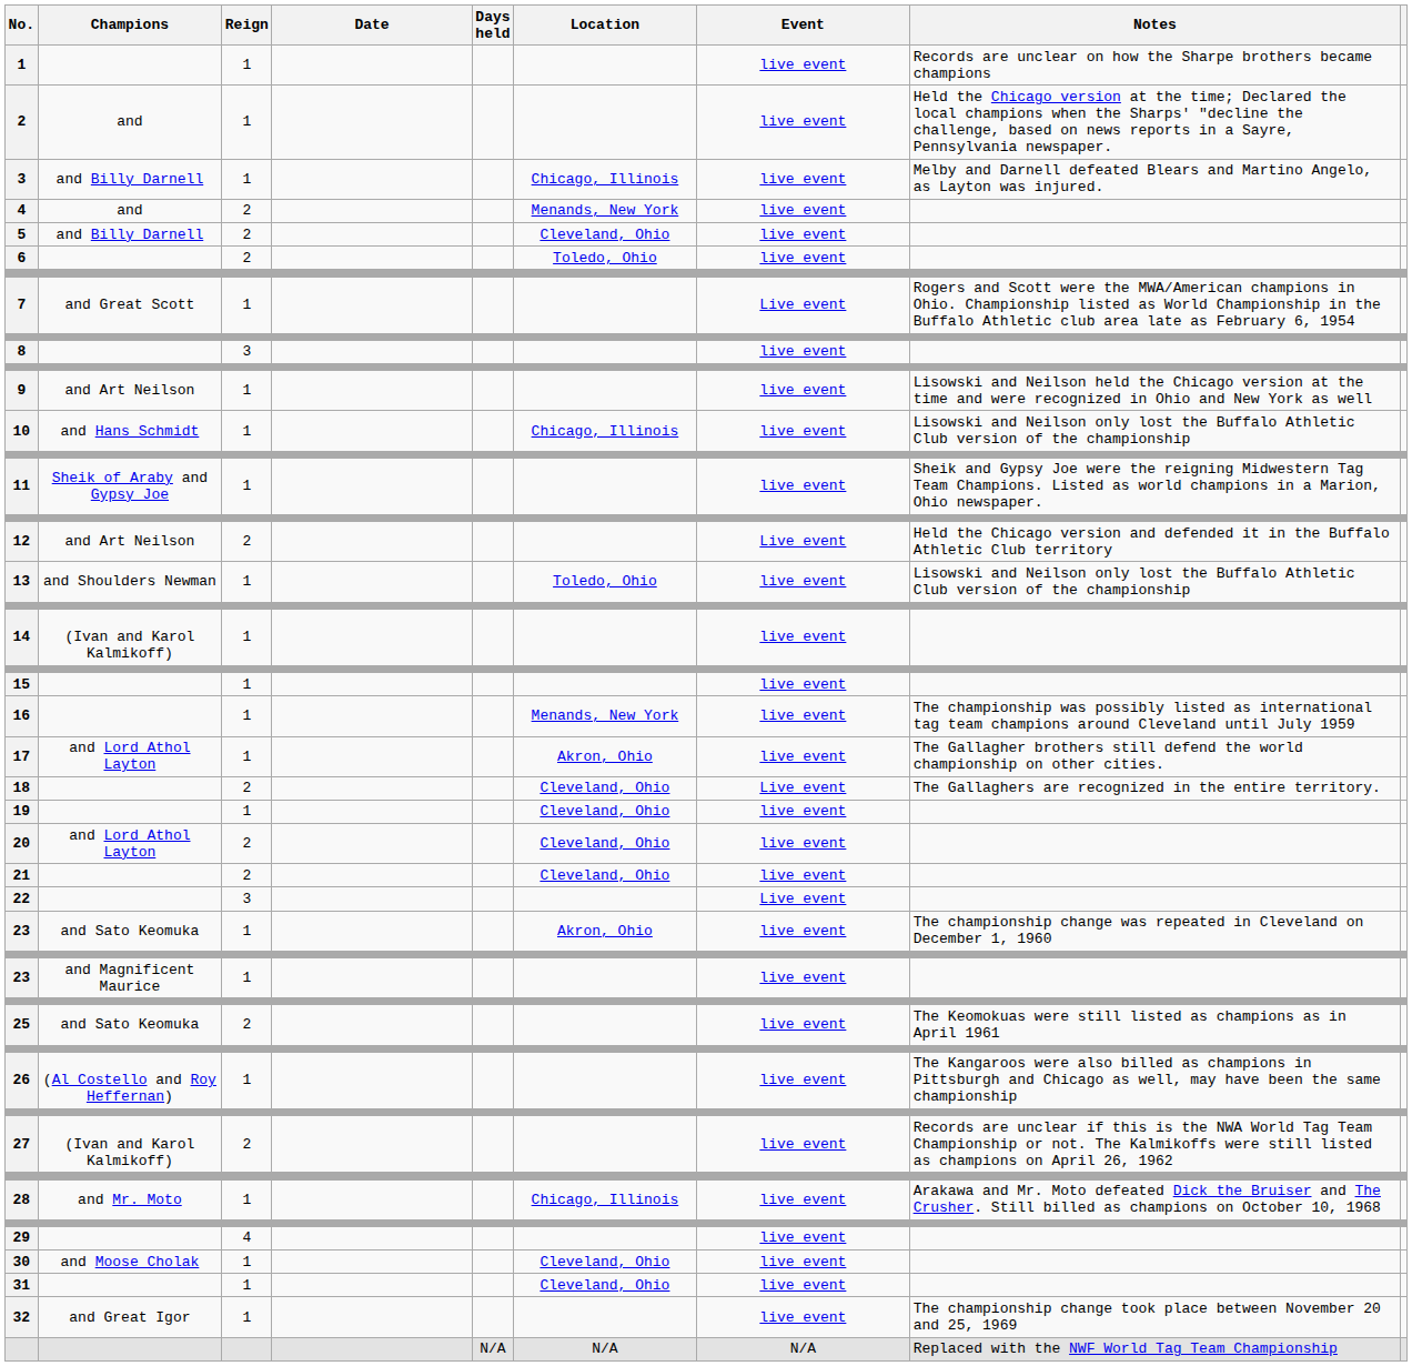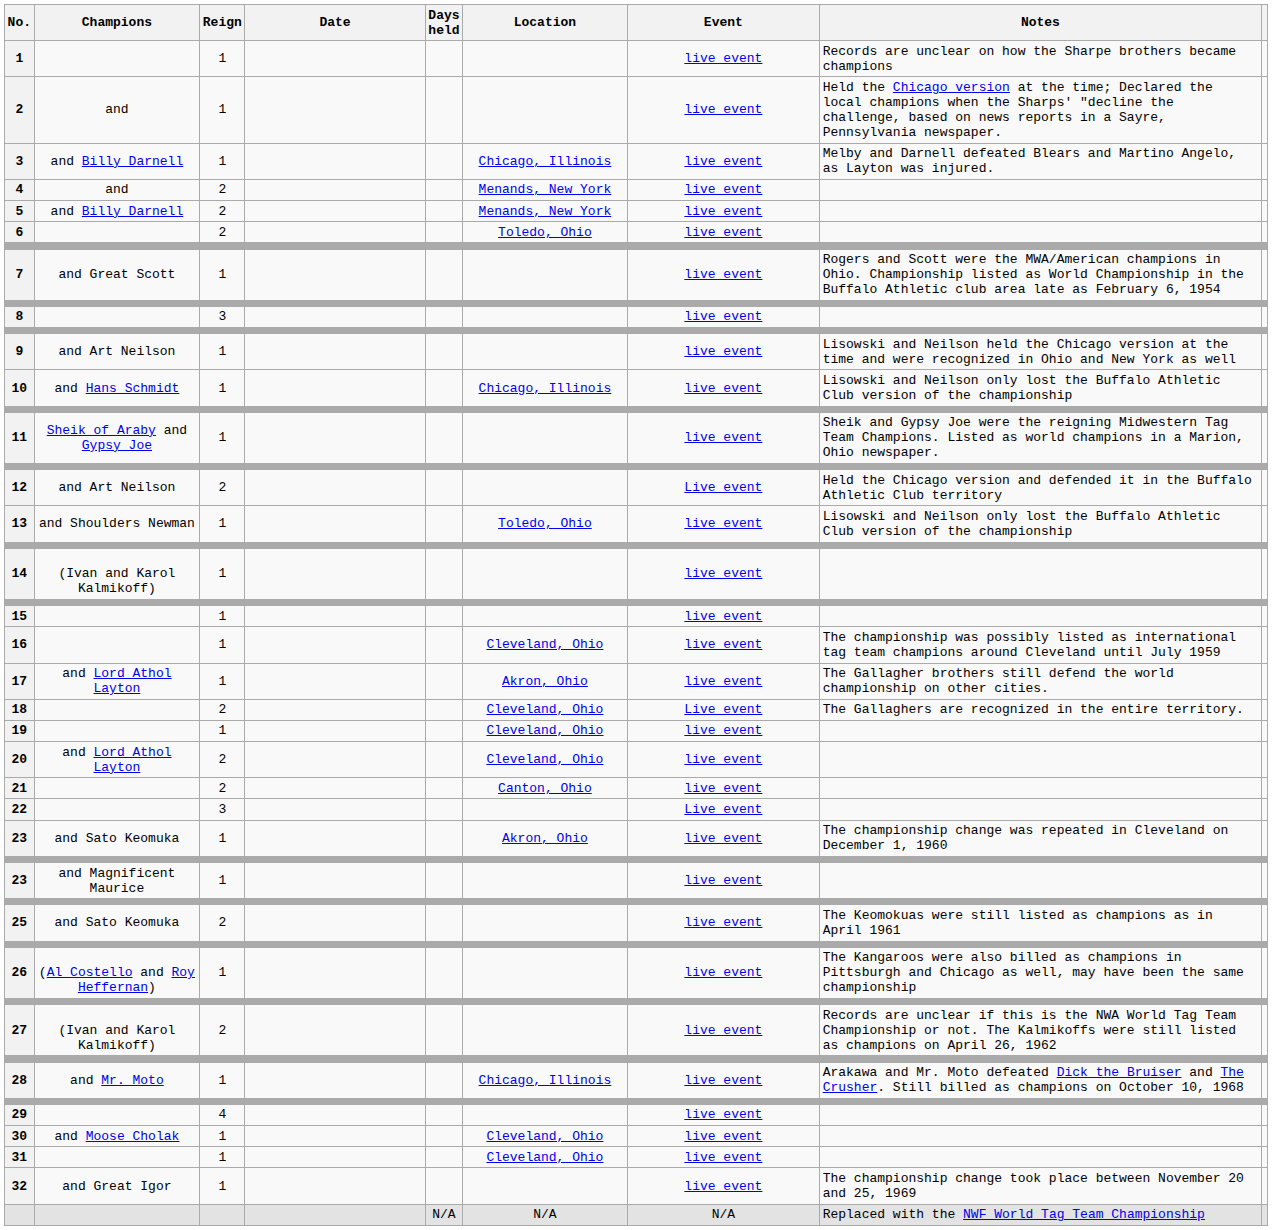 <table class="wikitable sortable" style="text-align: center" width=100%>
 <tr>
 <th width=0 data-sort-type="number" scope="col">No.</th>
 <th width=14% scope="col">Champions</th>
 <th width=0 scope="col">Reign</th>
 <th width=16% scope="col">Date</th>
 <th width=0 data-sort-type="number" scope="col">Days held</th>
 <th width=14% scope="col">Location</th>
 <th width=17% scope="col">Event</th>
 <th width=51% class="unsortable" scope="col">Notes</th>
 <th width=0 class="unsortable" scope="col"></th>
 </tr>
 <tr>
 <th scope=row>1</th>
 <td></td>
 <td>1</td>
 <td> </td>
 <td></td>
 <td></td>
 <td><a href='#'>live event</a></td>
 <td align=left>Records are unclear on how the Sharpe brothers became champions</td>
 <td></td>
 </tr>
 <tr>
 <th scope=row>2</th>
 <td> and </td>
 <td>1</td>
 <td> </td>
 <td></td>
 <td></td>
 <td><a href='#'>live event</a></td>
 <td align=left>Held the <a href='#'>Chicago version</a> at the time; Declared the local champions when the Sharps' "decline the challenge, based on news reports in a Sayre, Pennsylvania newspaper.</td>
 <td></td>
 </tr>
 <tr>
 <th scope=row>3</th>
 <td> and <a href='#'>Billy Darnell</a></td>
 <td>1</td>
 <td></td>
 <td></td>
 <td><a href='#'>Chicago, Illinois</a></td>
 <td><a href='#'>live event</a></td>
 <td align=left>Melby and Darnell defeated Blears and Martino Angelo, as Layton was injured.</td>
 <td></td>
 </tr>
 <tr>
 <th scope=row>4</th>
 <td> and </td>
 <td>2</td>
 <td></td>
 <td></td>
 <td><a href='#'>Menands, New York</a></td>
 <td><a href='#'>live event</a></td>
 <td align=left> </td>
 <td></td>
 </tr>
 <tr>
 <th scope=row>5</th>
 <td> and <a href='#'>Billy Darnell</a></td>
 <td>2</td>
 <td></td>
 <td></td>
-<td><a href='#'>Cleveland, Ohio</a></td>
+<td><a href='#'>Menands, New York</a></td>
 <td><a href='#'>live event</a></td>
 <td align=left> </td>
 <td></td>
 </tr>
 <tr>
 <th scope=row>6</th>
 <td></td>
 <td>2</td>
 <td></td>
 <td></td>
 <td><a href='#'>Toledo, Ohio</a></td>
 <td><a href='#'>live event</a></td>
 <td align=left> </td>
 <td></td>
 </tr>
 <tr>
 <td colspan=9 style="background: #aaaaaa;"></td>
 </tr>
 <tr>
 <th scope=row>7</th>
 <td> and Great Scott</td>
 <td>1</td>
 <td> </td>
 <td></td>
 <td></td>
-<td><a href='#'>Live event</a></td>
+<td><a href='#'>live event</a></td>
 <td align=left>Rogers and Scott were the MWA/American champions in Ohio. Championship listed as World Championship in the Buffalo Athletic club area late as February 6, 1954</td>
 <td></td>
 </tr>
 <tr>
 <td colspan=9 style="background: #aaaaaa;"></td>
 </tr>
 <tr>
 <th scope=row>8</th>
 <td></td>
 <td>3</td>
 <td> </td>
 <td></td>
 <td></td>
 <td><a href='#'>live event</a></td>
 <td align=left> </td>
 <td></td>
 </tr>
 <tr>
 <td colspan=9 style="background: #aaaaaa;"></td>
 </tr>
 <tr>
 <th scope=row>9</th>
 <td> and Art Neilson</td>
 <td>1</td>
 <td> </td>
 <td></td>
 <td></td>
 <td><a href='#'>live event</a></td>
 <td align=left>Lisowski and Neilson held the Chicago version at the time and were recognized in Ohio and New York as well</td>
 <td></td>
 </tr>
 <tr>
 <th scope=row>10</th>
 <td> and <a href='#'>Hans Schmidt</a></td>
 <td>1</td>
 <td></td>
 <td></td>
 <td><a href='#'>Chicago, Illinois</a></td>
 <td><a href='#'>live event</a></td>
 <td align=left>Lisowski and Neilson only lost the Buffalo Athletic Club version of the championship</td>
 <td></td>
 </tr>
 <tr>
 <td colspan=9 style="background: #aaaaaa;"></td>
 </tr>
 <tr>
 <th scope=row>11</th>
 <td><a href='#'>Sheik of Araby</a> and <a href='#'>Gypsy Joe</a></td>
 <td>1</td>
 <td> </td>
 <td></td>
 <td></td>
 <td><a href='#'>live event</a></td>
 <td align=left>Sheik and Gypsy Joe were the reigning Midwestern Tag Team Champions. Listed as world champions in a Marion, Ohio newspaper.</td>
 <td></td>
 </tr>
 <tr>
 <td colspan=9 style="background: #aaaaaa;"></td>
 </tr>
 <tr>
 <th scope=row>12</th>
 <td> and Art Neilson</td>
 <td>2</td>
 <td> </td>
 <td></td>
 <td></td>
 <td><a href='#'>Live event</a></td>
 <td align=left>Held the Chicago version and defended it in the Buffalo Athletic Club territory</td>
 <td></td>
 </tr>
 <tr>
 <th scope=row>13</th>
 <td> and Shoulders Newman</td>
 <td>1</td>
 <td></td>
 <td></td>
 <td><a href='#'>Toledo, Ohio</a></td>
 <td><a href='#'>live event</a></td>
 <td align=left>Lisowski and Neilson only lost the Buffalo Athletic Club version of the championship</td>
 <td></td>
 </tr>
 <tr>
 <td colspan=9 style="background: #aaaaaa;"></td>
 </tr>
 <tr>
 <th scope=row>14</th>
 <td><br>(Ivan and Karol Kalmikoff)</td>
 <td>1</td>
 <td> </td>
 <td></td>
 <td></td>
 <td><a href='#'>live event</a></td>
 <td align=left> </td>
 <td></td>
 </tr>
 <tr>
 <td colspan=9 style="background: #aaaaaa;"></td>
 </tr>
 <tr>
 <th scope=row>15</th>
 <td></td>
 <td>1</td>
 <td> </td>
 <td></td>
 <td></td>
 <td><a href='#'>live event</a></td>
 <td align=left> </td>
 <td></td>
 </tr>
 <tr>
 <th scope=row>16</th>
 <td></td>
 <td>1</td>
 <td></td>
 <td></td>
-<td><a href='#'>Menands, New York</a></td>
+<td><a href='#'>Cleveland, Ohio</a></td>
 <td><a href='#'>live event</a></td>
 <td align=left>The championship was possibly listed as international tag team champions around Cleveland until July 1959</td>
 <td></td>
 </tr>
 <tr>
 <th scope=row>17</th>
 <td> and <a href='#'>Lord Athol Layton</a></td>
 <td>1</td>
 <td></td>
 <td></td>
 <td><a href='#'>Akron, Ohio</a></td>
 <td><a href='#'>live event</a></td>
 <td align=left>The Gallagher brothers still defend the world championship on other cities.</td>
 <td></td>
 </tr>
 <tr>
 <th scope=row>18</th>
 <td></td>
 <td>2</td>
 <td></td>
 <td></td>
 <td><a href='#'>Cleveland, Ohio</a></td>
 <td><a href='#'>Live event</a></td>
 <td align=left>The Gallaghers are recognized in the entire territory.</td>
 <td></td>
 </tr>
 <tr>
 <th scope=row>19</th>
 <td></td>
 <td>1</td>
 <td></td>
 <td></td>
 <td><a href='#'>Cleveland, Ohio</a></td>
 <td><a href='#'>live event</a></td>
 <td align=left> </td>
 <td></td>
 </tr>
 <tr>
 <th scope=row>20</th>
 <td> and <a href='#'>Lord Athol Layton</a></td>
 <td>2</td>
 <td></td>
 <td></td>
 <td><a href='#'>Cleveland, Ohio</a></td>
 <td><a href='#'>live event</a></td>
 <td align=left> </td>
 <td></td>
 </tr>
 <tr>
 <th scope=row>21</th>
 <td></td>
 <td>2</td>
 <td> </td>
 <td></td>
-<td><a href='#'>Cleveland, Ohio</a></td>
+<td><a href='#'>Canton, Ohio</a></td>
 <td><a href='#'>live event</a></td>
 <td align=left> </td>
 <td></td>
 </tr>
 <tr>
 <th scope=row>22</th>
 <td></td>
 <td>3</td>
 <td></td>
 <td></td>
 <td></td>
 <td><a href='#'>Live event</a></td>
 <td align=left> </td>
 <td></td>
 </tr>
 <tr>
 <th scope=row>23</th>
 <td> and Sato Keomuka</td>
 <td>1</td>
 <td></td>
 <td></td>
 <td><a href='#'>Akron, Ohio</a></td>
 <td><a href='#'>live event</a></td>
 <td align=left>The championship change was repeated in Cleveland on  December 1, 1960</td>
 <td></td>
 </tr>
 <tr>
 <td colspan=9 style="background: #aaaaaa;"></td>
 </tr>
 <tr>
 <th scope=row>23</th>
 <td> and Magnificent Maurice</td>
 <td>1</td>
 <td> </td>
 <td></td>
 <td></td>
 <td><a href='#'>live event</a></td>
 <td align=left> </td>
 <td></td>
 </tr>
 <tr>
 <td colspan=9 style="background: #aaaaaa;"></td>
 </tr>
 <tr>
 <th scope=row>25</th>
 <td> and Sato Keomuka</td>
 <td>2</td>
 <td> </td>
 <td></td>
 <td></td>
 <td><a href='#'>live event</a></td>
 <td align=left>The Keomokuas were still listed as champions as in April 1961</td>
 <td></td>
 </tr>
 <tr>
 <td colspan=9 style="background: #aaaaaa;"></td>
 </tr>
 <tr>
 <th scope=row>26</th>
 <td><br>(<a href='#'>Al Costello</a> and <a href='#'>Roy Heffernan</a>)</td>
 <td>1</td>
 <td> </td>
 <td></td>
 <td></td>
 <td><a href='#'>live event</a></td>
 <td align=left>The Kangaroos were also billed as champions in Pittsburgh and Chicago as well, may have been the same championship</td>
 <td></td>
 </tr>
 <tr>
 <td colspan=9 style="background: #aaaaaa;"></td>
 </tr>
 <tr>
 <th scope=row>27</th>
 <td><br>(Ivan and Karol Kalmikoff)</td>
 <td>2</td>
 <td> </td>
 <td></td>
 <td></td>
 <td><a href='#'>live event</a></td>
 <td align=left>Records are unclear if this is the NWA World Tag Team Championship or not. The Kalmikoffs were still listed as champions on April 26, 1962</td>
 <td></td>
 </tr>
 <tr>
 <td colspan=9 style="background: #aaaaaa;"></td>
 </tr>
 <tr>
 <th scope=row>28</th>
 <td> and <a href='#'>Mr. Moto</a></td>
 <td>1</td>
 <td> </td>
 <td></td>
 <td><a href='#'>Chicago, Illinois</a></td>
 <td><a href='#'>live event</a></td>
 <td align=left>Arakawa and Mr. Moto defeated <a href='#'>Dick the Bruiser</a> and <a href='#'>The Crusher</a>. Still billed as champions on October 10, 1968</td>
 <td></td>
 </tr>
 <tr>
 <td colspan=9 style="background: #aaaaaa;"></td>
 </tr>
 <tr>
 <th scope=row>29</th>
 <td></td>
 <td>4</td>
 <td> </td>
 <td></td>
 <td></td>
 <td><a href='#'>live event</a></td>
 <td align=left> </td>
 <td></td>
 </tr>
 <tr>
 <th scope=row>30</th>
 <td> and <a href='#'>Moose Cholak</a></td>
 <td>1</td>
 <td></td>
 <td></td>
 <td><a href='#'>Cleveland, Ohio</a></td>
 <td><a href='#'>live event</a></td>
 <td align=left> </td>
 <td></td>
 </tr>
 <tr>
 <th scope=row>31</th>
 <td></td>
 <td>1</td>
 <td></td>
 <td></td>
 <td><a href='#'>Cleveland, Ohio</a></td>
 <td><a href='#'>live event</a></td>
 <td align=left> </td>
 <td></td>
 </tr>
 <tr>
 <th scope=row>32</th>
 <td> and Great Igor</td>
 <td>1</td>
 <td></td>
 <td></td>
 <td></td>
 <td><a href='#'>live event</a></td>
 <td align=left>The championship change took place between November 20 and 25, 1969</td>
 <td></td>
 </tr>
 <tr style="background-color:#e3e3e3">
 <td scope="row"></td>
 <td></td>
 <td></td>
 <td></td>
 <td>N/A</td>
 <td>N/A</td>
 <td>N/A</td>
 <td align=left>Replaced with the <a href='#'>NWF World Tag Team Championship</a></td>
 <td></td>
 </tr>
 </table>
